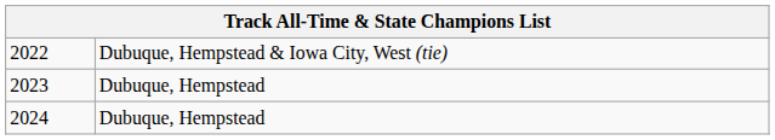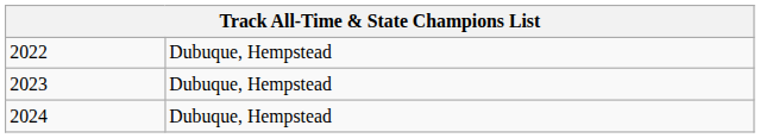 <table class="wikitable" style="font-size:88%; min-width:40em">
 <tr>
 <th colspan=2>Track All-Time & State Champions List</th>
 </tr>
 <tr>
 <td>2022</td>
-<td>Dubuque, Hempstead & Iowa City, West <em>(tie)</em></td>
+<td>Dubuque, Hempstead</td>
 </tr>
 <tr>
 <td>2023</td>
 <td>Dubuque, Hempstead</td>
 </tr>
 <tr>
 <td>2024</td>
 <td>Dubuque, Hempstead</td>
 </tr>
 </table>
